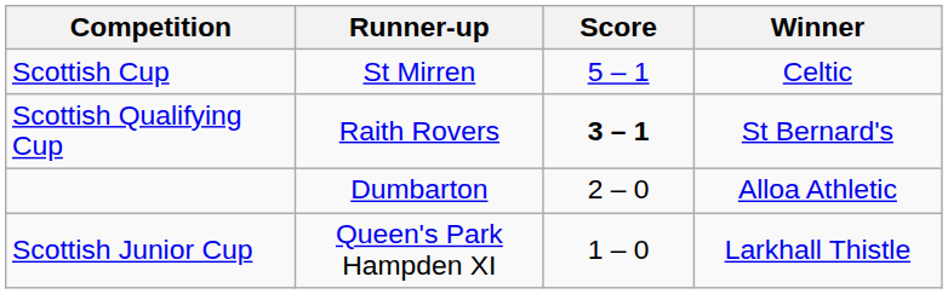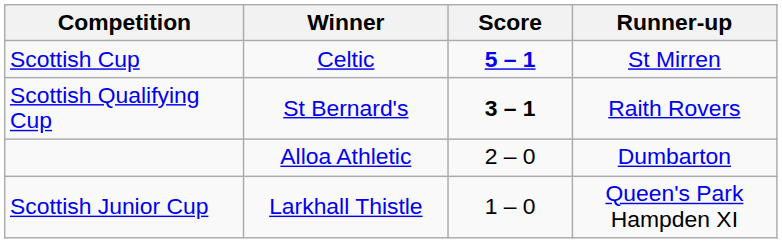 <table class="wikitable" style="text-align: center;">
 <tr>
 <th width=160>Competition</th>
+<th width=135>Winner</th>
+<th width=80>Score</th>
 <th width=135>Runner-up</th>
-<th width=80>Score</th>
-<th width=135>Winner</th>
 </tr>
 <tr>
 <td align=left><a href='#'>Scottish Cup</a></td>
+<td><a href='#'>Celtic</a></td>
+<td><strong><a href='#'>5 – 1</a></strong></td>
 <td><a href='#'>St Mirren</a></td>
-<td><a href='#'>5 – 1</a></td>
-<td><a href='#'>Celtic</a></td>
 </tr>
 <tr>
 <td align=left><a href='#'>Scottish Qualifying Cup</a></td>
+<td><a href='#'>St Bernard's</a></td>
+<td><strong>3 – 1</strong></td>
 <td><a href='#'>Raith Rovers</a></td>
-<td><strong>3 – 1</strong></td>
-<td><a href='#'>St Bernard's</a></td>
 </tr>
 <tr>
 <td align=left></td>
+<td><a href='#'>Alloa Athletic</a></td>
+<td>2 – 0</td>
 <td><a href='#'>Dumbarton</a></td>
-<td>2 – 0</td>
-<td><a href='#'>Alloa Athletic</a></td>
 </tr>
 <tr>
 <td align=left><a href='#'>Scottish Junior Cup</a></td>
+<td><a href='#'>Larkhall Thistle</a></td>
+<td>1 – 0</td>
 <td><a href='#'>Queen's Park</a> Hampden XI</td>
-<td>1 – 0</td>
-<td><a href='#'>Larkhall Thistle</a></td>
 </tr>
 </table>
